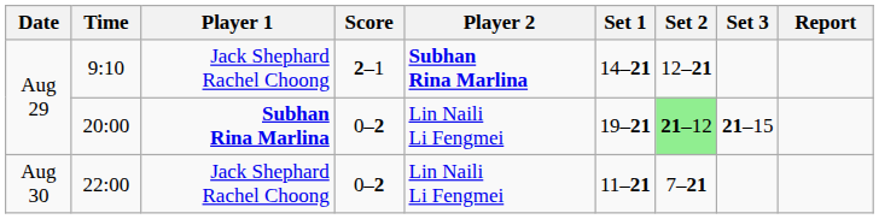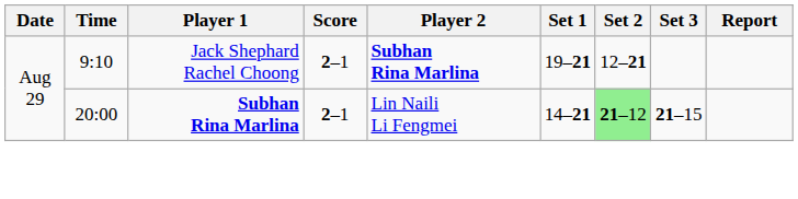 <table class="nowrap wikitable" style="font-size:90%; text-align:center">
 <tr>
 <th width="50">Date</th>
 <th width="50">Time</th>
 <th width="200">Player 1</th>
 <th width="50">Score</th>
 <th width="200">Player 2</th>
 <th width="50">Set 1</th>
 <th width="50">Set 2</th>
 <th width="50">Set 3</th>
 <th width="75">Report</th>
 </tr>
 <tr>
 <td rowspan="2">Aug 29</td>
 <td>9:10</td>
 <td align="right"><a href='#'>Jack Shephard</a> <br><a href='#'>Rachel Choong</a> </td>
 <td><strong>2</strong>–1</td>
 <td align="left"><strong> <a href='#'>Subhan</a><br> <a href='#'>Rina Marlina</a></strong></td>
-<td>14–<strong>21</strong></td>
+<td>19–<strong>21</strong></td>
 <td>12–<strong>21</strong></td>
 <td></td>
 <td></td>
 </tr>
 <tr>
 <td>20:00</td>
 <td align="right"><strong><a href='#'>Subhan</a> <br><a href='#'>Rina Marlina</a> </strong></td>
-<td>0–<strong>2</strong></td>
+<td><strong>2</strong>–1</td>
 <td align="left"> <a href='#'>Lin Naili</a><br> <a href='#'>Li Fengmei</a></td>
-<td>19–<strong>21</strong></td>
+<td>14–<strong>21</strong></td>
 <td style="background: lightgreen;"><strong>21</strong>–12</td>
 <td><strong>21</strong>–15</td>
 <td></td>
 </tr>
-<tr>
-<td>Aug 30</td>
-<td>22:00</td>
-<td align="right"><a href='#'>Jack Shephard</a> <br><a href='#'>Rachel Choong</a> </td>
-<td>0–<strong>2</strong></td>
-<td align="left"> <a href='#'>Lin Naili</a><br> <a href='#'>Li Fengmei</a></td>
-<td>11–<strong>21</strong></td>
-<td>7–<strong>21</strong></td>
-<td></td>
-<td></td>
-</tr>
 </table>
